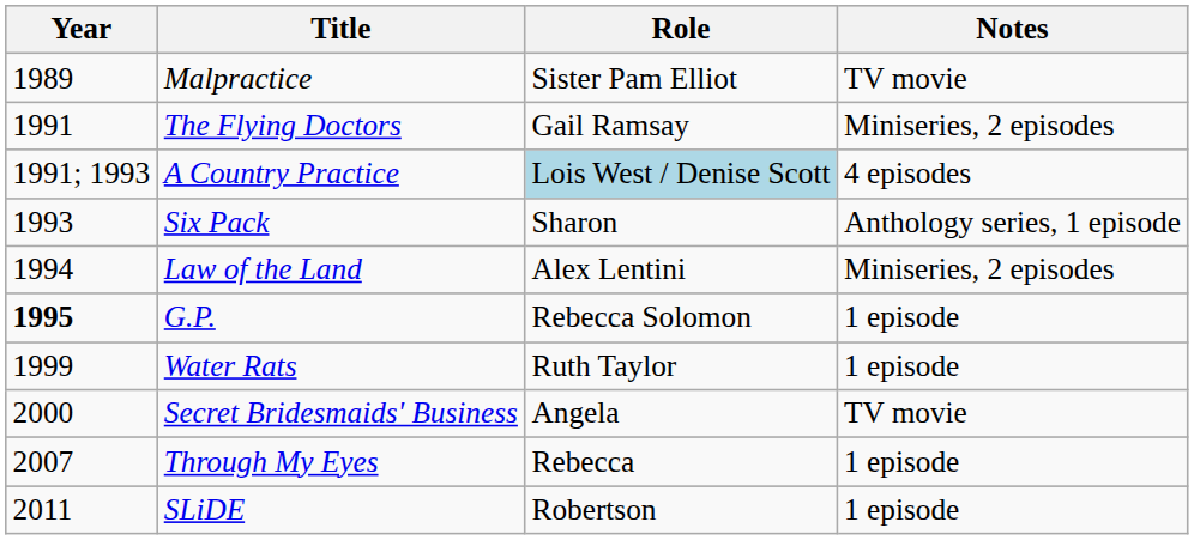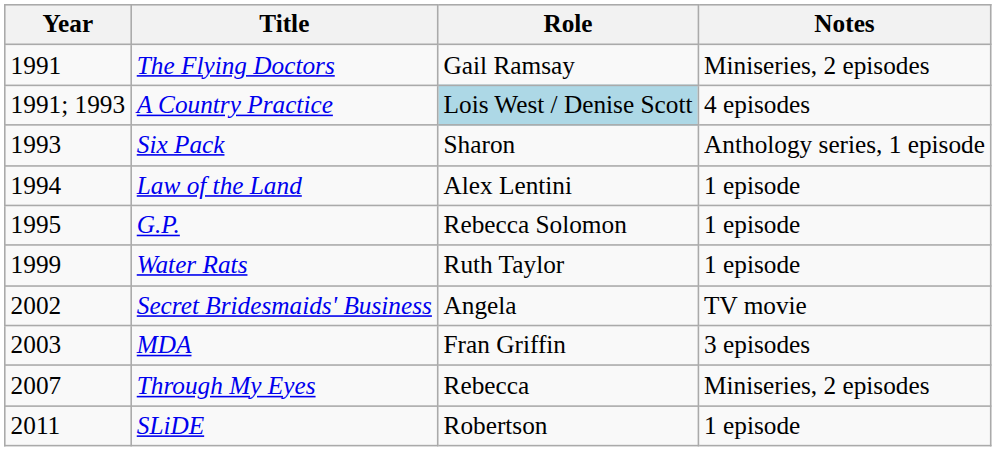 <table class=wikitable>
 <tr>
 <th>Year</th>
 <th>Title</th>
 <th>Role</th>
 <th>Notes</th>
-</tr>
-<tr>
-<td>1989</td>
-<td><em>Malpractice</em></td>
-<td>Sister Pam Elliot</td>
-<td>TV movie</td>
 </tr>
 <tr>
 <td>1991</td>
 <td><em><a href='#'>The Flying Doctors</a></em></td>
 <td>Gail Ramsay</td>
 <td>Miniseries, 2 episodes</td>
 </tr>
 <tr>
 <td>1991; 1993</td>
 <td><em><a href='#'>A Country Practice</a></em></td>
 <td style="background: lightblue;">Lois West / Denise Scott</td>
 <td>4 episodes</td>
 </tr>
 <tr>
 <td>1993</td>
 <td><em><a href='#'>Six Pack</a></em></td>
 <td>Sharon</td>
 <td>Anthology series, 1 episode</td>
 </tr>
 <tr>
 <td>1994</td>
 <td><em><a href='#'>Law of the Land</a></em></td>
 <td>Alex Lentini</td>
-<td>Miniseries, 2 episodes</td>
+<td>1 episode</td>
 </tr>
 <tr>
-<td><strong>1995</strong></td>
+<td>1995</td>
 <td><em><a href='#'>G.P.</a></em></td>
 <td>Rebecca Solomon</td>
 <td>1 episode</td>
 </tr>
 <tr>
 <td>1999</td>
 <td><em><a href='#'>Water Rats</a></em></td>
 <td>Ruth Taylor</td>
 <td>1 episode</td>
 </tr>
 <tr>
-<td>2000</td>
+<td>2002</td>
 <td><em><a href='#'>Secret Bridesmaids' Business</a></em></td>
 <td>Angela</td>
 <td>TV movie</td>
 </tr>
 <tr>
+<td>2003</td>
+<td><em><a href='#'>MDA</a></em></td>
+<td>Fran Griffin</td>
+<td>3 episodes</td>
+</tr>
+<tr>
 <td>2007</td>
 <td><em><a href='#'>Through My Eyes</a></em></td>
 <td>Rebecca</td>
-<td>1 episode</td>
+<td>Miniseries, 2 episodes</td>
 </tr>
 <tr>
 <td>2011</td>
 <td><em><a href='#'>SLiDE</a></em></td>
 <td>Robertson</td>
 <td>1 episode</td>
 </tr>
 </table>
